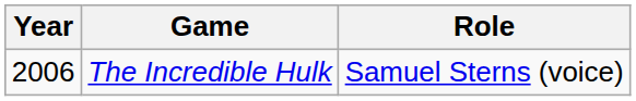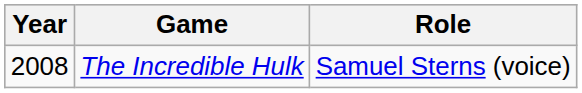 <table class="wikitable">
 <tr>
 <th>Year</th>
 <th>Game</th>
 <th>Role</th>
 </tr>
 <tr>
-<td>2006</td>
+<td>2008</td>
 <td><em><a href='#'>The Incredible Hulk</a></em></td>
 <td><a href='#'>Samuel Sterns</a> (voice)</td>
 </tr>
 </table>
